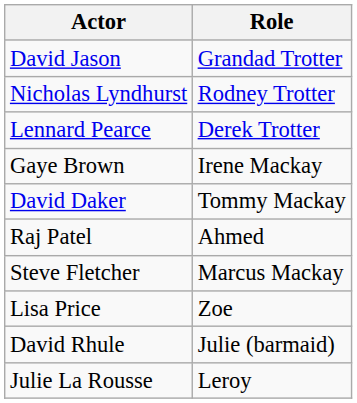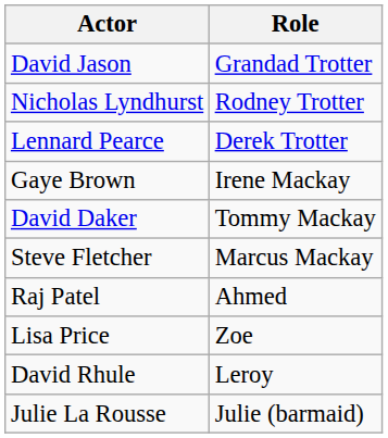 <table class="wikitable">
 <tr>
 <th>Actor</th>
 <th>Role</th>
 </tr>
 <tr>
 <td><a href='#'>David Jason</a></td>
 <td><a href='#'>Grandad Trotter</a></td>
 </tr>
 <tr>
 <td><a href='#'>Nicholas Lyndhurst</a></td>
 <td><a href='#'>Rodney Trotter</a></td>
 </tr>
 <tr>
 <td><a href='#'>Lennard Pearce</a></td>
 <td><a href='#'>Derek Trotter</a></td>
 </tr>
 <tr>
 <td>Gaye Brown</td>
 <td>Irene Mackay</td>
 </tr>
 <tr>
 <td><a href='#'>David Daker</a></td>
 <td>Tommy Mackay</td>
 </tr>
 <tr>
+<td>Steve Fletcher</td>
+<td>Marcus Mackay</td>
+</tr>
+<tr>
 <td>Raj Patel</td>
 <td>Ahmed</td>
-</tr>
-<tr>
-<td>Steve Fletcher</td>
-<td>Marcus Mackay</td>
 </tr>
 <tr>
 <td>Lisa Price</td>
 <td>Zoe</td>
 </tr>
 <tr>
 <td>David Rhule</td>
-<td>Julie (barmaid)</td>
+<td>Leroy</td>
 </tr>
 <tr>
 <td>Julie La Rousse</td>
-<td>Leroy</td>
+<td>Julie (barmaid)</td>
 </tr>
 </table>
